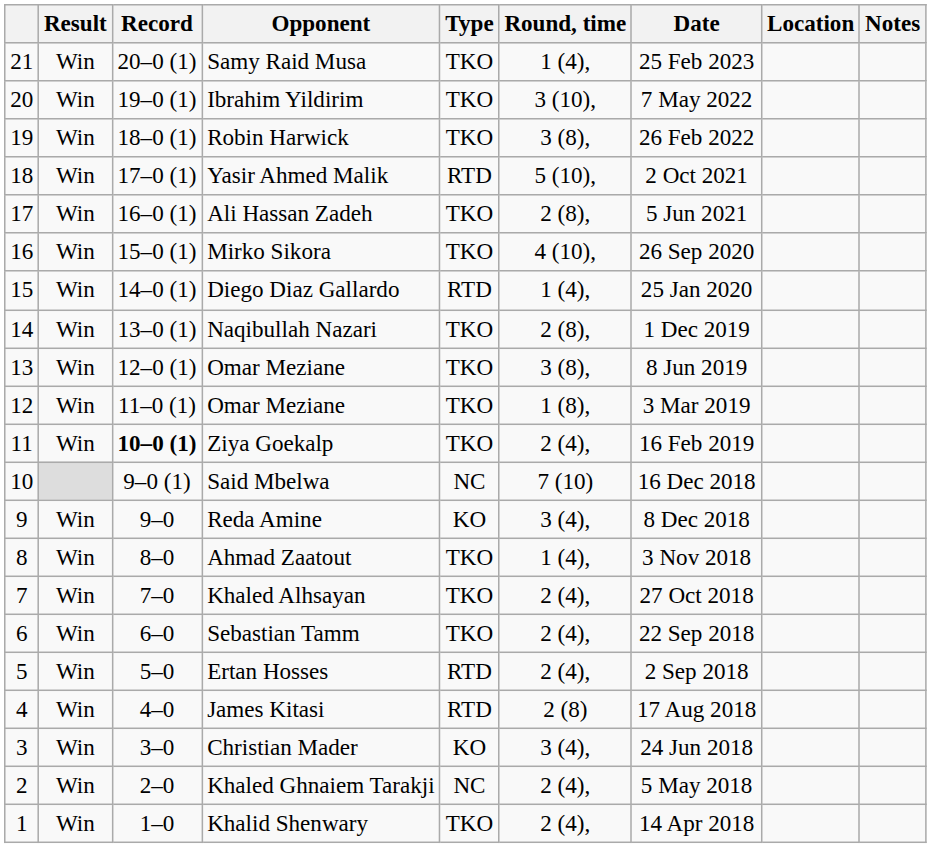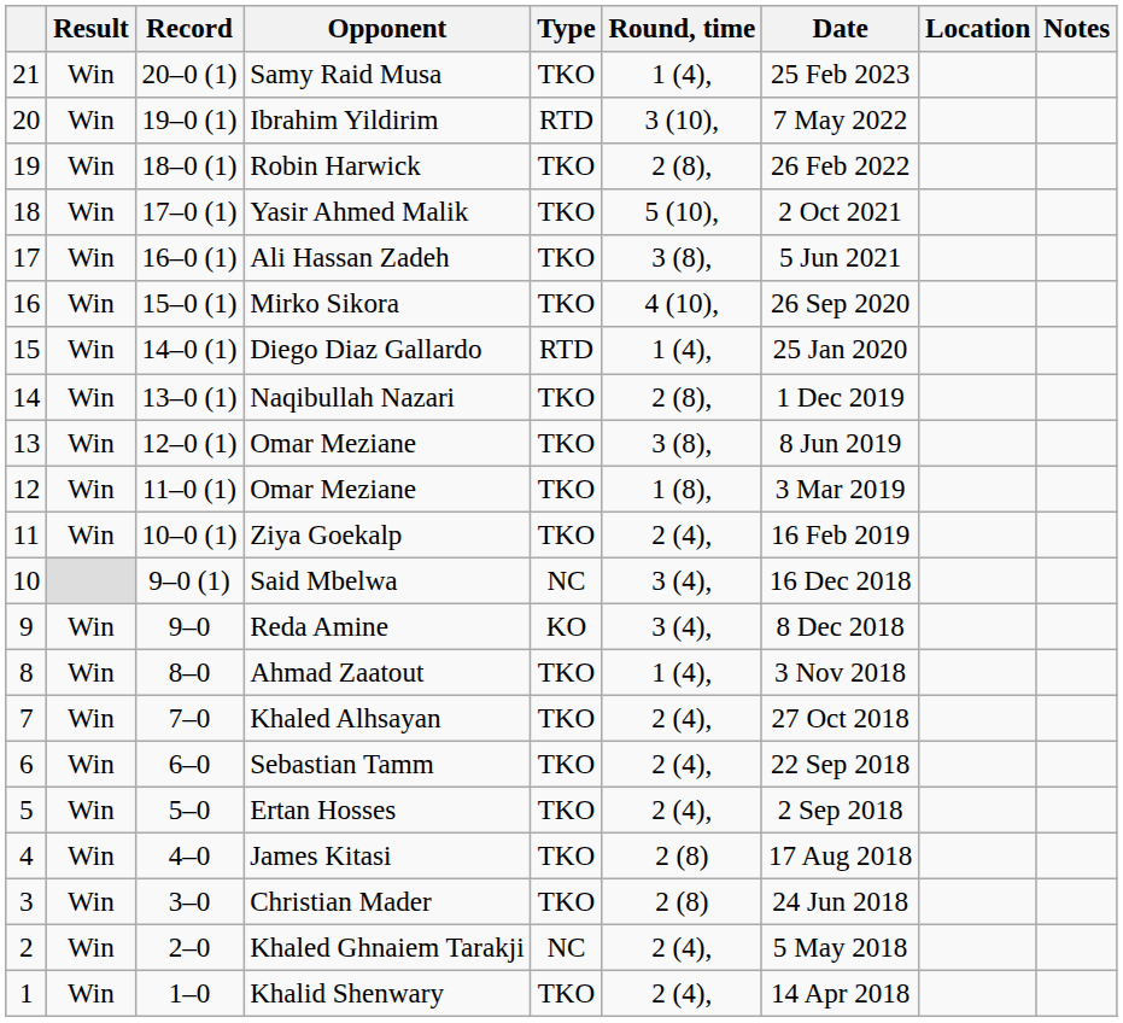 <table class="wikitable" style="text-align:center; font-size:95%">
 <tr>
 <th></th>
 <th>Result</th>
 <th>Record</th>
 <th>Opponent</th>
 <th>Type</th>
 <th>Round, time</th>
 <th>Date</th>
 <th>Location</th>
 <th>Notes</th>
 </tr>
 <tr>
 <td>21</td>
 <td>Win</td>
 <td>20–0 (1)</td>
 <td align=left> Samy Raid Musa</td>
 <td>TKO</td>
 <td>1 (4), </td>
 <td>25 Feb 2023</td>
 <td align=left> </td>
 <td align=left></td>
 </tr>
 <tr>
 <td>20</td>
 <td>Win</td>
 <td>19–0 (1)</td>
 <td align=left> Ibrahim Yildirim</td>
-<td>TKO</td>
+<td>RTD</td>
 <td>3 (10), </td>
 <td>7 May 2022</td>
 <td align=left> </td>
 <td align=left></td>
 </tr>
 <tr>
 <td>19</td>
 <td>Win</td>
 <td>18–0 (1)</td>
 <td align=left> Robin Harwick</td>
 <td>TKO</td>
-<td>3 (8), </td>
+<td>2 (8), </td>
 <td>26 Feb 2022</td>
 <td align=left> </td>
 <td></td>
 </tr>
 <tr>
 <td>18</td>
 <td>Win</td>
 <td>17–0 (1)</td>
 <td align=left> Yasir Ahmed Malik</td>
-<td>RTD</td>
+<td>TKO</td>
 <td>5 (10), </td>
 <td>2 Oct 2021</td>
 <td align=left> </td>
 <td></td>
 </tr>
 <tr>
 <td>17</td>
 <td>Win</td>
 <td>16–0 (1)</td>
 <td align=left> Ali Hassan Zadeh</td>
 <td>TKO</td>
-<td>2 (8), </td>
+<td>3 (8), </td>
 <td>5 Jun 2021</td>
 <td align=left> </td>
 <td></td>
 </tr>
 <tr>
 <td>16</td>
 <td>Win</td>
 <td>15–0 (1)</td>
 <td align=left> Mirko Sikora</td>
 <td>TKO</td>
 <td>4 (10), </td>
 <td>26 Sep 2020</td>
 <td align=left> </td>
 <td></td>
 </tr>
 <tr>
 <td>15</td>
 <td>Win</td>
 <td>14–0 (1)</td>
 <td align=left> Diego Diaz Gallardo</td>
 <td>RTD</td>
 <td>1 (4), </td>
 <td>25 Jan 2020</td>
 <td align=left> </td>
 <td></td>
 </tr>
 <tr>
 <td>14</td>
 <td>Win</td>
 <td>13–0 (1)</td>
 <td align=left> Naqibullah Nazari</td>
 <td>TKO</td>
 <td>2 (8), </td>
 <td>1 Dec 2019</td>
 <td align=left> </td>
 <td></td>
 </tr>
 <tr>
 <td>13</td>
 <td>Win</td>
 <td>12–0 (1)</td>
 <td align=left> Omar Meziane</td>
 <td>TKO</td>
 <td>3 (8), </td>
 <td>8 Jun 2019</td>
 <td align=left> </td>
 <td></td>
 </tr>
 <tr>
 <td>12</td>
 <td>Win</td>
 <td>11–0 (1)</td>
 <td align=left> Omar Meziane</td>
 <td>TKO</td>
 <td>1 (8), </td>
 <td>3 Mar 2019</td>
 <td align=left> </td>
 <td></td>
 </tr>
 <tr>
 <td>11</td>
 <td>Win</td>
-<td><strong>10–0 (1)</strong></td>
+<td>10–0 (1)</td>
 <td align=left> Ziya Goekalp</td>
 <td>TKO</td>
 <td>2 (4), </td>
 <td>16 Feb 2019</td>
 <td align=left> </td>
 <td></td>
 </tr>
 <tr>
 <td>10</td>
 <td style="background:#ddd;"></td>
 <td>9–0 (1)</td>
 <td align=left> Said Mbelwa</td>
 <td>NC</td>
-<td>7 (10)</td>
+<td>3 (4), </td>
 <td>16 Dec 2018</td>
 <td align=left> </td>
 <td align=left></td>
 </tr>
 <tr>
 <td>9</td>
 <td>Win</td>
 <td>9–0</td>
 <td align=left> Reda Amine</td>
 <td>KO</td>
 <td>3 (4), </td>
 <td>8 Dec 2018</td>
 <td align=left> </td>
 <td></td>
 </tr>
 <tr>
 <td>8</td>
 <td>Win</td>
 <td>8–0</td>
 <td align=left> Ahmad Zaatout</td>
 <td>TKO</td>
 <td>1 (4), </td>
 <td>3 Nov 2018</td>
 <td align=left> </td>
 <td></td>
 </tr>
 <tr>
 <td>7</td>
 <td>Win</td>
 <td>7–0</td>
 <td align=left> Khaled Alhsayan</td>
 <td>TKO</td>
 <td>2 (4), </td>
 <td>27 Oct 2018</td>
 <td align=left> </td>
 <td></td>
 </tr>
 <tr>
 <td>6</td>
 <td>Win</td>
 <td>6–0</td>
 <td align=left> Sebastian Tamm</td>
 <td>TKO</td>
 <td>2 (4), </td>
 <td>22 Sep 2018</td>
 <td align=left> </td>
 <td></td>
 </tr>
 <tr>
 <td>5</td>
 <td>Win</td>
 <td>5–0</td>
 <td align=left> Ertan Hosses</td>
-<td>RTD</td>
+<td>TKO</td>
 <td>2 (4), </td>
 <td>2 Sep 2018</td>
 <td align=left> </td>
 <td></td>
 </tr>
 <tr>
 <td>4</td>
 <td>Win</td>
 <td>4–0</td>
 <td align=left> James Kitasi</td>
-<td>RTD</td>
+<td>TKO</td>
 <td>2 (8)</td>
 <td>17 Aug 2018</td>
 <td align=left> </td>
 <td></td>
 </tr>
 <tr>
 <td>3</td>
 <td>Win</td>
 <td>3–0</td>
 <td align=left> Christian Mader</td>
-<td>KO</td>
-<td>3 (4), </td>
+<td>TKO</td>
+<td>2 (8)</td>
 <td>24 Jun 2018</td>
 <td align=left> </td>
 <td></td>
 </tr>
 <tr>
 <td>2</td>
 <td>Win</td>
 <td>2–0</td>
 <td align=left> Khaled Ghnaiem Tarakji</td>
 <td>NC</td>
 <td>2 (4), </td>
 <td>5 May 2018</td>
 <td align=left> </td>
 <td></td>
 </tr>
 <tr>
 <td>1</td>
 <td>Win</td>
 <td>1–0</td>
 <td align=left> Khalid Shenwary</td>
 <td>TKO</td>
 <td>2 (4), </td>
 <td>14 Apr 2018</td>
 <td align=left> </td>
 <td></td>
 </tr>
 </table>
